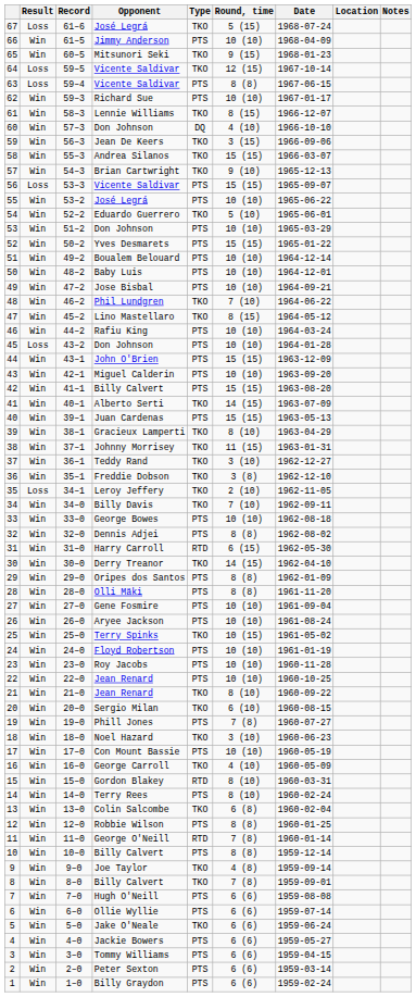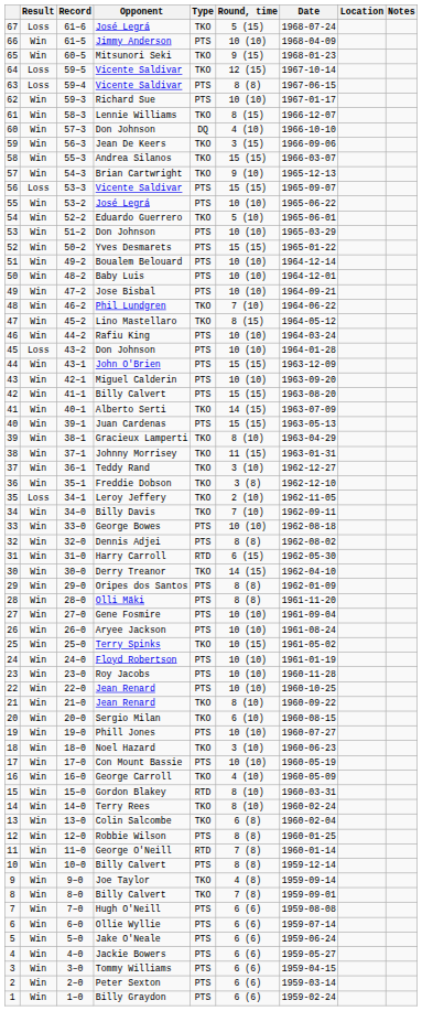 <table class=wikitable style=text-align:center>
 <tr>
 <th></th>
 <th>Result</th>
 <th>Record</th>
 <th>Opponent</th>
 <th>Type</th>
 <th>Round, time</th>
 <th>Date</th>
 <th>Location</th>
 <th>Notes</th>
 </tr>
 <tr>
 <td>67</td>
 <td>Loss</td>
 <td>61–6</td>
 <td align=left><a href='#'>José Legrá</a></td>
 <td>TKO</td>
 <td>5 (15)</td>
 <td>1968-07-24</td>
 <td align=left></td>
 <td align=left></td>
 </tr>
 <tr>
 <td>66</td>
 <td>Win</td>
 <td>61–5</td>
 <td align=left><a href='#'>Jimmy Anderson</a></td>
 <td>PTS</td>
 <td>10 (10)</td>
 <td>1968-04-09</td>
 <td align=left></td>
 <td align=left></td>
 </tr>
 <tr>
 <td>65</td>
 <td>Win</td>
 <td>60–5</td>
 <td align=left>Mitsunori Seki</td>
 <td>TKO</td>
 <td>9 (15)</td>
 <td>1968-01-23</td>
 <td align=left></td>
 <td align=left></td>
 </tr>
 <tr>
 <td>64</td>
 <td>Loss</td>
 <td>59–5</td>
 <td align=left><a href='#'>Vicente Saldivar</a></td>
 <td>TKO</td>
 <td>12 (15)</td>
 <td>1967-10-14</td>
 <td align=left></td>
 <td align=left></td>
 </tr>
 <tr>
 <td>63</td>
 <td>Loss</td>
 <td>59–4</td>
 <td align=left><a href='#'>Vicente Saldivar</a></td>
 <td>PTS</td>
 <td>8 (8)</td>
 <td>1967-06-15</td>
 <td align=left></td>
 <td align=left></td>
 </tr>
 <tr>
 <td>62</td>
 <td>Win</td>
 <td>59–3</td>
 <td align=left>Richard Sue</td>
 <td>PTS</td>
 <td>10 (10)</td>
 <td>1967-01-17</td>
 <td align=left></td>
 <td align=left></td>
 </tr>
 <tr>
 <td>61</td>
 <td>Win</td>
 <td>58–3</td>
 <td align=left>Lennie Williams</td>
 <td>TKO</td>
 <td>8 (15)</td>
 <td>1966-12-07</td>
 <td align=left></td>
 <td align=left></td>
 </tr>
 <tr>
 <td>60</td>
 <td>Win</td>
 <td>57–3</td>
 <td align=left>Don Johnson</td>
 <td>DQ</td>
 <td>4 (10)</td>
 <td>1966-10-10</td>
 <td align=left></td>
 <td align=left></td>
 </tr>
 <tr>
 <td>59</td>
 <td>Win</td>
 <td>56–3</td>
 <td align=left>Jean De Keers</td>
 <td>TKO</td>
 <td>3 (15)</td>
 <td>1966-09-06</td>
 <td align=left></td>
 <td align=left></td>
 </tr>
 <tr>
 <td>58</td>
 <td>Win</td>
 <td>55–3</td>
 <td align=left>Andrea Silanos</td>
 <td>TKO</td>
 <td>15 (15)</td>
 <td>1966-03-07</td>
 <td align=left></td>
 <td align=left></td>
 </tr>
 <tr>
 <td>57</td>
 <td>Win</td>
 <td>54–3</td>
 <td align=left>Brian Cartwright</td>
 <td>TKO</td>
 <td>9 (10)</td>
 <td>1965-12-13</td>
 <td align=left></td>
 <td align=left></td>
 </tr>
 <tr>
 <td>56</td>
 <td>Loss</td>
 <td>53–3</td>
 <td align=left><a href='#'>Vicente Saldivar</a></td>
 <td>PTS</td>
 <td>15 (15)</td>
 <td>1965-09-07</td>
 <td align=left></td>
 <td align=left></td>
 </tr>
 <tr>
 <td>55</td>
 <td>Win</td>
 <td>53–2</td>
 <td align=left><a href='#'>José Legrá</a></td>
 <td>PTS</td>
 <td>10 (10)</td>
 <td>1965-06-22</td>
 <td align=left></td>
 <td align=left></td>
 </tr>
 <tr>
 <td>54</td>
 <td>Win</td>
 <td>52–2</td>
 <td align=left>Eduardo Guerrero</td>
 <td>TKO</td>
 <td>5 (10)</td>
 <td>1965-06-01</td>
 <td align=left></td>
 <td align=left></td>
 </tr>
 <tr>
 <td>53</td>
 <td>Win</td>
 <td>51–2</td>
 <td align=left>Don Johnson</td>
 <td>PTS</td>
 <td>10 (10)</td>
 <td>1965-03-29</td>
 <td align=left></td>
 <td align=left></td>
 </tr>
 <tr>
 <td>52</td>
 <td>Win</td>
 <td>50–2</td>
 <td align=left>Yves Desmarets</td>
 <td>PTS</td>
 <td>15 (15)</td>
 <td>1965-01-22</td>
 <td align=left></td>
 <td align=left></td>
 </tr>
 <tr>
 <td>51</td>
 <td>Win</td>
 <td>49–2</td>
 <td align=left>Boualem Belouard</td>
 <td>PTS</td>
 <td>10 (10)</td>
 <td>1964-12-14</td>
 <td align=left></td>
 <td align=left></td>
 </tr>
 <tr>
 <td>50</td>
 <td>Win</td>
 <td>48–2</td>
 <td align=left>Baby Luis</td>
 <td>PTS</td>
 <td>10 (10)</td>
 <td>1964-12-01</td>
 <td align=left></td>
 <td align=left></td>
 </tr>
 <tr>
 <td>49</td>
 <td>Win</td>
 <td>47–2</td>
 <td align=left>Jose Bisbal</td>
 <td>PTS</td>
 <td>10 (10)</td>
 <td>1964-09-21</td>
 <td align=left></td>
 <td align=left></td>
 </tr>
 <tr>
 <td>48</td>
 <td>Win</td>
 <td>46–2</td>
 <td align=left><a href='#'>Phil Lundgren</a></td>
 <td>TKO</td>
 <td>7 (10)</td>
 <td>1964-06-22</td>
 <td align=left></td>
 <td align=left></td>
 </tr>
 <tr>
 <td>47</td>
 <td>Win</td>
 <td>45–2</td>
 <td align=left>Lino Mastellaro</td>
 <td>TKO</td>
 <td>8 (15)</td>
 <td>1964-05-12</td>
 <td align=left></td>
 <td align=left></td>
 </tr>
 <tr>
 <td>46</td>
 <td>Win</td>
 <td>44–2</td>
 <td align=left>Rafiu King</td>
 <td>PTS</td>
 <td>10 (10)</td>
 <td>1964-03-24</td>
 <td align=left></td>
 <td align=left></td>
 </tr>
 <tr>
 <td>45</td>
 <td>Loss</td>
 <td>43–2</td>
 <td align=left>Don Johnson</td>
 <td>PTS</td>
 <td>10 (10)</td>
 <td>1964-01-28</td>
 <td align=left></td>
 <td align=left></td>
 </tr>
 <tr>
 <td>44</td>
 <td>Win</td>
 <td>43–1</td>
 <td align=left><a href='#'>John O'Brien</a></td>
 <td>PTS</td>
 <td>15 (15)</td>
 <td>1963-12-09</td>
 <td align=left></td>
 <td align=left></td>
 </tr>
 <tr>
 <td>43</td>
 <td>Win</td>
 <td>42–1</td>
 <td align=left>Miguel Calderin</td>
 <td>PTS</td>
 <td>10 (10)</td>
 <td>1963-09-20</td>
 <td align=left></td>
 <td align=left></td>
 </tr>
 <tr>
 <td>42</td>
 <td>Win</td>
 <td>41–1</td>
 <td align=left>Billy Calvert</td>
 <td>PTS</td>
 <td>15 (15)</td>
 <td>1963-08-20</td>
 <td align=left></td>
 <td align=left></td>
 </tr>
 <tr>
 <td>41</td>
 <td>Win</td>
 <td>40–1</td>
 <td align=left>Alberto Serti</td>
 <td>TKO</td>
 <td>14 (15)</td>
 <td>1963-07-09</td>
 <td align=left></td>
 <td align=left></td>
 </tr>
 <tr>
 <td>40</td>
 <td>Win</td>
 <td>39–1</td>
 <td align=left>Juan Cardenas</td>
 <td>PTS</td>
 <td>15 (15)</td>
 <td>1963-05-13</td>
 <td align=left></td>
 <td align=left></td>
 </tr>
 <tr>
 <td>39</td>
 <td>Win</td>
 <td>38–1</td>
 <td align=left>Gracieux Lamperti</td>
 <td>TKO</td>
 <td>8 (10)</td>
 <td>1963-04-29</td>
 <td align=left></td>
 <td align=left></td>
 </tr>
 <tr>
 <td>38</td>
 <td>Win</td>
 <td>37–1</td>
 <td align=left>Johnny Morrisey</td>
 <td>TKO</td>
 <td>11 (15)</td>
 <td>1963-01-31</td>
 <td align=left></td>
 <td align=left></td>
 </tr>
 <tr>
 <td>37</td>
 <td>Win</td>
 <td>36–1</td>
 <td align=left>Teddy Rand</td>
 <td>TKO</td>
 <td>3 (10)</td>
 <td>1962-12-27</td>
 <td align=left></td>
 <td align=left></td>
 </tr>
 <tr>
 <td>36</td>
 <td>Win</td>
 <td>35–1</td>
 <td align=left>Freddie Dobson</td>
 <td>TKO</td>
 <td>3 (8)</td>
 <td>1962-12-10</td>
 <td align=left></td>
 <td align=left></td>
 </tr>
 <tr>
 <td>35</td>
 <td>Loss</td>
 <td>34–1</td>
 <td align=left>Leroy Jeffery</td>
 <td>TKO</td>
 <td>2 (10)</td>
 <td>1962-11-05</td>
 <td align=left></td>
 <td align=left></td>
 </tr>
 <tr>
 <td>34</td>
 <td>Win</td>
 <td>34–0</td>
 <td align=left>Billy Davis</td>
 <td>TKO</td>
 <td>7 (10)</td>
 <td>1962-09-11</td>
 <td align=left></td>
 <td align=left></td>
 </tr>
 <tr>
 <td>33</td>
 <td>Win</td>
 <td>33–0</td>
 <td align=left>George Bowes</td>
 <td>PTS</td>
 <td>10 (10)</td>
 <td>1962-08-18</td>
 <td align=left></td>
 <td align=left></td>
 </tr>
 <tr>
 <td>32</td>
 <td>Win</td>
 <td>32–0</td>
 <td align=left>Dennis Adjei</td>
 <td>PTS</td>
 <td>8 (8)</td>
 <td>1962-08-02</td>
 <td align=left></td>
 <td align=left></td>
 </tr>
 <tr>
 <td>31</td>
 <td>Win</td>
 <td>31–0</td>
 <td align=left>Harry Carroll</td>
 <td>RTD</td>
 <td>6 (15)</td>
 <td>1962-05-30</td>
 <td align=left></td>
 <td align=left></td>
 </tr>
 <tr>
 <td>30</td>
 <td>Win</td>
 <td>30–0</td>
 <td align=left>Derry Treanor</td>
 <td>TKO</td>
 <td>14 (15)</td>
 <td>1962-04-10</td>
 <td align=left></td>
 <td align=left></td>
 </tr>
 <tr>
 <td>29</td>
 <td>Win</td>
 <td>29–0</td>
 <td align=left>Oripes dos Santos</td>
 <td>PTS</td>
 <td>8 (8)</td>
 <td>1962-01-09</td>
 <td align=left></td>
 <td align=left></td>
 </tr>
 <tr>
 <td>28</td>
 <td>Win</td>
 <td>28–0</td>
 <td align=left><a href='#'>Olli Mäki</a></td>
 <td>PTS</td>
 <td>8 (8)</td>
 <td>1961-11-20</td>
 <td align=left></td>
 <td align=left></td>
 </tr>
 <tr>
 <td>27</td>
 <td>Win</td>
 <td>27–0</td>
 <td align=left>Gene Fosmire</td>
 <td>PTS</td>
 <td>10 (10)</td>
 <td>1961-09-04</td>
 <td align=left></td>
 <td align=left></td>
 </tr>
 <tr>
 <td>26</td>
 <td>Win</td>
 <td>26–0</td>
 <td align=left>Aryee Jackson</td>
 <td>PTS</td>
 <td>10 (10)</td>
 <td>1961-08-24</td>
 <td align=left></td>
 <td align=left></td>
 </tr>
 <tr>
 <td>25</td>
 <td>Win</td>
 <td>25–0</td>
 <td align=left><a href='#'>Terry Spinks</a></td>
 <td>TKO</td>
 <td>10 (15)</td>
 <td>1961-05-02</td>
 <td align=left></td>
 <td align=left></td>
 </tr>
 <tr>
 <td>24</td>
 <td>Win</td>
 <td>24–0</td>
 <td align=left><a href='#'>Floyd Robertson</a></td>
 <td>PTS</td>
 <td>10 (10)</td>
 <td>1961-01-19</td>
 <td align=left></td>
 <td align=left></td>
 </tr>
 <tr>
 <td>23</td>
 <td>Win</td>
 <td>23–0</td>
 <td align=left>Roy Jacobs</td>
 <td>PTS</td>
 <td>10 (10)</td>
 <td>1960-11-28</td>
 <td align=left></td>
 <td align=left></td>
 </tr>
 <tr>
 <td>22</td>
 <td>Win</td>
 <td>22–0</td>
 <td align=left><a href='#'>Jean Renard</a></td>
 <td>PTS</td>
 <td>10 (10)</td>
 <td>1960-10-25</td>
 <td align=left></td>
 <td align=left></td>
 </tr>
 <tr>
 <td>21</td>
 <td>Win</td>
 <td>21–0</td>
 <td align=left><a href='#'>Jean Renard</a></td>
 <td>TKO</td>
 <td>8 (10)</td>
 <td>1960-09-22</td>
 <td align=left></td>
 <td align=left></td>
 </tr>
 <tr>
 <td>20</td>
 <td>Win</td>
 <td>20–0</td>
 <td align=left>Sergio Milan</td>
 <td>TKO</td>
 <td>6 (10)</td>
 <td>1960-08-15</td>
 <td align=left></td>
 <td align=left></td>
 </tr>
 <tr>
 <td>19</td>
 <td>Win</td>
 <td>19–0</td>
 <td align=left>Phill Jones</td>
 <td>PTS</td>
-<td>7 (8)</td>
+<td>10 (10)</td>
 <td>1960-07-27</td>
 <td align=left></td>
 <td align=left></td>
 </tr>
 <tr>
 <td>18</td>
 <td>Win</td>
 <td>18–0</td>
 <td align=left>Noel Hazard</td>
 <td>TKO</td>
 <td>3 (10)</td>
 <td>1960-06-23</td>
 <td align=left></td>
 <td align=left></td>
 </tr>
 <tr>
 <td>17</td>
 <td>Win</td>
 <td>17–0</td>
 <td align=left>Con Mount Bassie</td>
 <td>PTS</td>
 <td>10 (10)</td>
 <td>1960-05-19</td>
 <td align=left></td>
 <td align=left></td>
 </tr>
 <tr>
 <td>16</td>
 <td>Win</td>
 <td>16–0</td>
 <td align=left>George Carroll</td>
 <td>TKO</td>
 <td>4 (10)</td>
 <td>1960-05-09</td>
 <td align=left></td>
 <td align=left></td>
 </tr>
 <tr>
 <td>15</td>
 <td>Win</td>
 <td>15–0</td>
 <td align=left>Gordon Blakey</td>
 <td>RTD</td>
 <td>8 (10)</td>
 <td>1960-03-31</td>
 <td align=left></td>
 <td align=left></td>
 </tr>
 <tr>
 <td>14</td>
 <td>Win</td>
 <td>14–0</td>
 <td align=left>Terry Rees</td>
-<td>PTS</td>
+<td>TKO</td>
 <td>8 (10)</td>
 <td>1960-02-24</td>
 <td align=left></td>
 <td align=left></td>
 </tr>
 <tr>
 <td>13</td>
 <td>Win</td>
 <td>13–0</td>
 <td align=left>Colin Salcombe</td>
 <td>TKO</td>
 <td>6 (8)</td>
 <td>1960-02-04</td>
 <td align=left></td>
 <td align=left></td>
 </tr>
 <tr>
 <td>12</td>
 <td>Win</td>
 <td>12–0</td>
 <td align=left>Robbie Wilson</td>
 <td>PTS</td>
 <td>8 (8)</td>
 <td>1960-01-25</td>
 <td align=left></td>
 <td align=left></td>
 </tr>
 <tr>
 <td>11</td>
 <td>Win</td>
 <td>11–0</td>
 <td align=left>George O'Neill</td>
 <td>RTD</td>
 <td>7 (8)</td>
 <td>1960-01-14</td>
 <td align=left></td>
 <td align=left></td>
 </tr>
 <tr>
 <td>10</td>
 <td>Win</td>
 <td>10–0</td>
 <td align=left>Billy Calvert</td>
 <td>PTS</td>
 <td>8 (8)</td>
 <td>1959-12-14</td>
 <td align=left></td>
 <td align=left></td>
 </tr>
 <tr>
 <td>9</td>
 <td>Win</td>
 <td>9–0</td>
 <td align=left>Joe Taylor</td>
 <td>TKO</td>
 <td>4 (8)</td>
 <td>1959-09-14</td>
 <td align=left></td>
 <td align=left></td>
 </tr>
 <tr>
 <td>8</td>
 <td>Win</td>
 <td>8–0</td>
 <td align=left>Billy Calvert</td>
 <td>TKO</td>
 <td>7 (8)</td>
 <td>1959-09-01</td>
 <td align=left></td>
 <td align=left></td>
 </tr>
 <tr>
 <td>7</td>
 <td>Win</td>
 <td>7–0</td>
 <td align=left>Hugh O'Neill</td>
 <td>PTS</td>
 <td>6 (6)</td>
 <td>1959-08-08</td>
 <td align=left></td>
 <td align=left></td>
 </tr>
 <tr>
 <td>6</td>
 <td>Win</td>
 <td>6–0</td>
 <td align=left>Ollie Wyllie</td>
 <td>PTS</td>
 <td>6 (6)</td>
 <td>1959-07-14</td>
 <td align=left></td>
 <td align=left></td>
 </tr>
 <tr>
 <td>5</td>
 <td>Win</td>
 <td>5–0</td>
 <td align=left>Jake O'Neale</td>
-<td>TKO</td>
+<td>PTS</td>
 <td>6 (6)</td>
 <td>1959-06-24</td>
 <td align=left></td>
 <td align=left></td>
 </tr>
 <tr>
 <td>4</td>
 <td>Win</td>
 <td>4–0</td>
 <td align=left>Jackie Bowers</td>
 <td>PTS</td>
 <td>6 (6)</td>
 <td>1959-05-27</td>
 <td align=left></td>
 <td align=left></td>
 </tr>
 <tr>
 <td>3</td>
 <td>Win</td>
 <td>3–0</td>
 <td align=left>Tommy Williams</td>
 <td>PTS</td>
 <td>6 (6)</td>
 <td>1959-04-15</td>
 <td align=left></td>
 <td align=left></td>
 </tr>
 <tr>
 <td>2</td>
 <td>Win</td>
 <td>2–0</td>
 <td align=left>Peter Sexton</td>
 <td>PTS</td>
 <td>6 (6)</td>
 <td>1959-03-14</td>
 <td align=left></td>
 <td align=left></td>
 </tr>
 <tr>
 <td>1</td>
 <td>Win</td>
 <td>1–0</td>
 <td align=left>Billy Graydon</td>
 <td>PTS</td>
 <td>6 (6)</td>
 <td>1959-02-24</td>
 <td align=left></td>
 <td align=left></td>
 </tr>
 </table>
